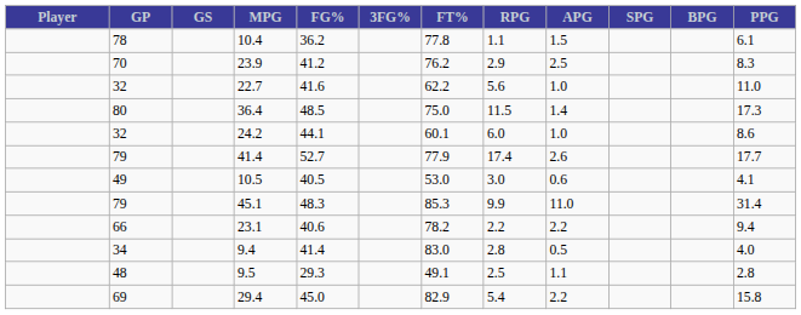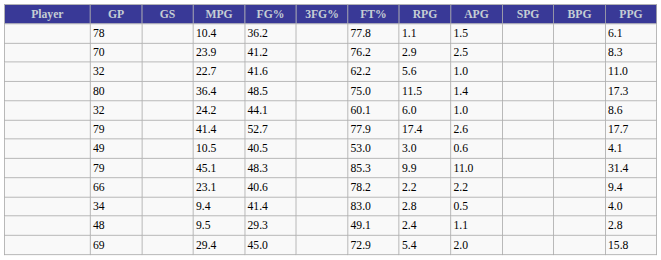 <table class="wikitable sortable" style="font-size: 90%">
 <tr>
 <th style="background:#393997;color:#c5ced4;" width="10%">Player</th>
 <th style="background:#393997;color:#c5ced4;" width="6%">GP</th>
 <th style="background:#393997;color:#c5ced4;" width="6%">GS</th>
 <th style="background:#393997;color:#c5ced4;" width="6%">MPG</th>
 <th style="background:#393997;color:#c5ced4;" width="6%">FG%</th>
 <th style="background:#393997;color:#c5ced4;" width="6%">3FG%</th>
 <th style="background:#393997;color:#c5ced4;" width="6%">FT%</th>
 <th style="background:#393997;color:#c5ced4;" width="6%">RPG</th>
 <th style="background:#393997;color:#c5ced4;" width="6%">APG</th>
 <th style="background:#393997;color:#c5ced4;" width="6%">SPG</th>
 <th style="background:#393997;color:#c5ced4;" width="6%">BPG</th>
 <th style="background:#393997;color:#c5ced4;" width="6%">PPG</th>
 </tr>
 <tr>
 <td></td>
 <td>78</td>
 <td></td>
 <td>10.4</td>
 <td>36.2</td>
 <td></td>
 <td>77.8</td>
 <td>1.1</td>
 <td>1.5</td>
 <td></td>
 <td></td>
 <td>6.1</td>
 </tr>
 <tr>
 <td></td>
 <td>70</td>
 <td></td>
 <td>23.9</td>
 <td>41.2</td>
 <td></td>
 <td>76.2</td>
 <td>2.9</td>
 <td>2.5</td>
 <td></td>
 <td></td>
 <td>8.3</td>
 </tr>
 <tr>
 <td></td>
 <td>32</td>
 <td></td>
 <td>22.7</td>
 <td>41.6</td>
 <td></td>
 <td>62.2</td>
 <td>5.6</td>
 <td>1.0</td>
 <td></td>
 <td></td>
 <td>11.0</td>
 </tr>
 <tr>
 <td></td>
 <td>80</td>
 <td></td>
 <td>36.4</td>
 <td>48.5</td>
 <td></td>
 <td>75.0</td>
 <td>11.5</td>
 <td>1.4</td>
 <td></td>
 <td></td>
 <td>17.3</td>
 </tr>
 <tr>
 <td></td>
 <td>32</td>
 <td></td>
 <td>24.2</td>
 <td>44.1</td>
 <td></td>
 <td>60.1</td>
 <td>6.0</td>
 <td>1.0</td>
 <td></td>
 <td></td>
 <td>8.6</td>
 </tr>
 <tr>
 <td></td>
 <td>79</td>
 <td></td>
 <td>41.4</td>
 <td>52.7</td>
 <td></td>
 <td>77.9</td>
 <td>17.4</td>
 <td>2.6</td>
 <td></td>
 <td></td>
 <td>17.7</td>
 </tr>
 <tr>
 <td></td>
 <td>49</td>
 <td></td>
 <td>10.5</td>
 <td>40.5</td>
 <td></td>
 <td>53.0</td>
 <td>3.0</td>
 <td>0.6</td>
 <td></td>
 <td></td>
 <td>4.1</td>
 </tr>
 <tr>
 <td></td>
 <td>79</td>
 <td></td>
 <td>45.1</td>
 <td>48.3</td>
 <td></td>
 <td>85.3</td>
 <td>9.9</td>
 <td>11.0</td>
 <td></td>
 <td></td>
 <td>31.4</td>
 </tr>
 <tr>
 <td></td>
 <td>66</td>
 <td></td>
 <td>23.1</td>
 <td>40.6</td>
 <td></td>
 <td>78.2</td>
 <td>2.2</td>
 <td>2.2</td>
 <td></td>
 <td></td>
 <td>9.4</td>
 </tr>
 <tr>
 <td></td>
 <td>34</td>
 <td></td>
 <td>9.4</td>
 <td>41.4</td>
 <td></td>
 <td>83.0</td>
 <td>2.8</td>
 <td>0.5</td>
 <td></td>
 <td></td>
 <td>4.0</td>
 </tr>
 <tr>
 <td></td>
 <td>48</td>
 <td></td>
 <td>9.5</td>
 <td>29.3</td>
 <td></td>
 <td>49.1</td>
-<td>2.5</td>
+<td>2.4</td>
 <td>1.1</td>
 <td></td>
 <td></td>
 <td>2.8</td>
 </tr>
 <tr>
 <td></td>
 <td>69</td>
 <td></td>
 <td>29.4</td>
 <td>45.0</td>
 <td></td>
-<td>82.9</td>
+<td>72.9</td>
 <td>5.4</td>
-<td>2.2</td>
+<td>2.0</td>
 <td></td>
 <td></td>
 <td>15.8</td>
 </tr>
 </table>
